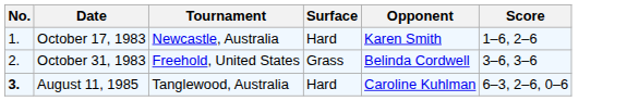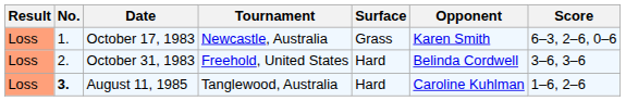 <table class="sortable wikitable" style=font-size:97%>
 <tr>
+<th>Result</th>
 <th>No.</th>
 <th>Date</th>
 <th>Tournament</th>
 <th>Surface</th>
 <th>Opponent</th>
 <th>Score</th>
 </tr>
 <tr style="background:#f0f8ff;">
+<td style="background:#ffa07a;">Loss</td>
 <td>1.</td>
 <td>October 17, 1983</td>
 <td><a href='#'>Newcastle</a>, Australia</td>
-<td>Hard</td>
+<td>Grass</td>
 <td> <a href='#'>Karen Smith</a></td>
-<td>1–6, 2–6</td>
+<td>6–3, 2–6, 0–6</td>
 </tr>
 <tr style="background:#f0f8ff;">
+<td style="background:#ffa07a;">Loss</td>
 <td>2.</td>
 <td>October 31, 1983</td>
 <td><a href='#'>Freehold</a>, United States</td>
-<td>Grass</td>
+<td>Hard</td>
 <td> <a href='#'>Belinda Cordwell</a></td>
 <td>3–6, 3–6</td>
 </tr>
 <tr style="background:#f0f8ff;">
+<td style="background:#ffa07a;">Loss</td>
 <td><strong>3.</strong></td>
 <td>August 11, 1985</td>
 <td>Tanglewood, Australia</td>
 <td>Hard</td>
 <td> <a href='#'>Caroline Kuhlman</a></td>
-<td>6–3, 2–6, 0–6</td>
+<td>1–6, 2–6</td>
 </tr>
 </table>
